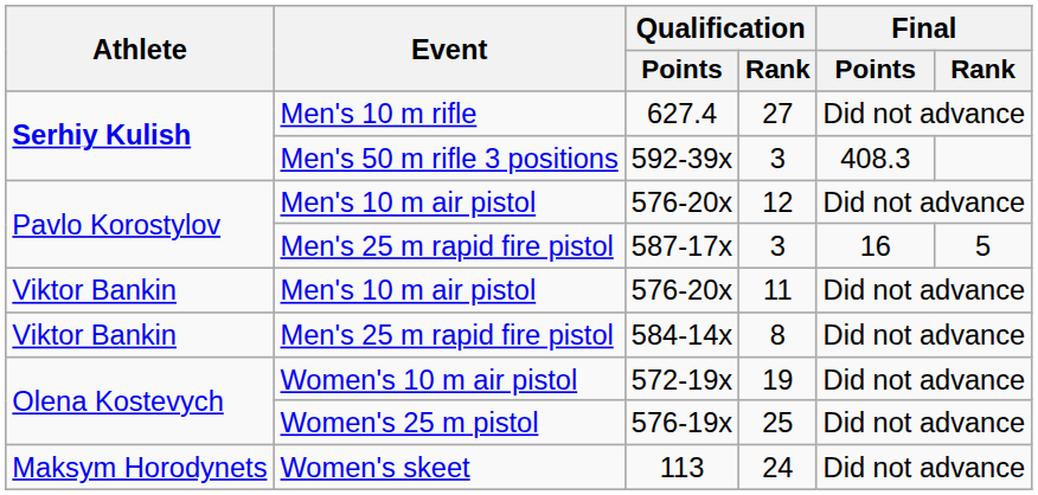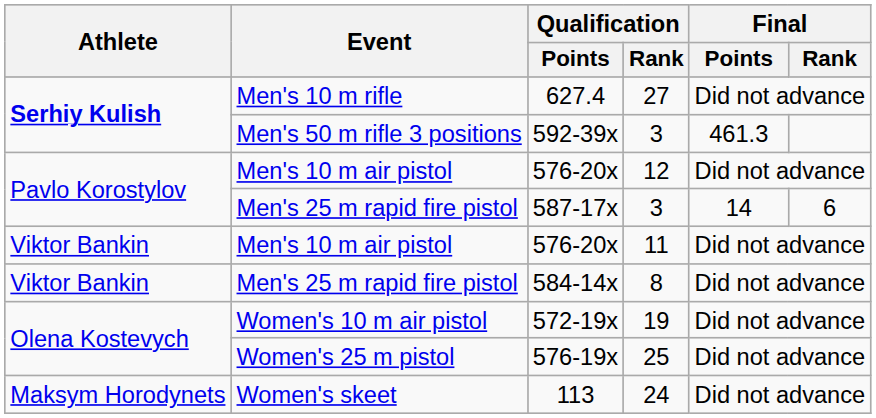 <table class="wikitable" style="font-size:90%">
 <tr>
 <th rowspan="2">Athlete</th>
 <th rowspan="2">Event</th>
 <th colspan=2>Qualification</th>
 <th colspan=2>Final</th>
 </tr>
 <tr style="font-size:95%">
 <th>Points</th>
 <th>Rank</th>
 <th>Points</th>
 <th>Rank</th>
 </tr>
 <tr align="center">
 <td rowspan="2" align="left"><strong><a href='#'>Serhiy Kulish</a></strong></td>
 <td align="left"><a href='#'>Men's 10 m rifle</a></td>
 <td>627.4</td>
 <td>27</td>
 <td colspan=2>Did not advance</td>
 </tr>
 <tr align="center">
 <td align="left"><a href='#'>Men's 50 m rifle 3 positions</a></td>
 <td>592-39x</td>
 <td>3</td>
-<td>408.3</td>
+<td>461.3</td>
 <td></td>
 </tr>
 <tr align="center">
 <td rowspan="2" align="left"><a href='#'>Pavlo Korostylov</a></td>
 <td align="left"><a href='#'>Men's 10 m air pistol</a></td>
 <td>576-20x</td>
 <td>12</td>
 <td colspan=2>Did not advance</td>
 </tr>
 <tr align=center>
 <td align=left><a href='#'>Men's 25 m rapid fire pistol</a></td>
 <td>587-17x</td>
 <td>3</td>
-<td>16</td>
-<td>5</td>
+<td>14</td>
+<td>6</td>
 </tr>
 <tr align="center">
 <td align="left"><a href='#'>Viktor Bankin</a></td>
 <td align="left"><a href='#'>Men's 10 m air pistol</a></td>
 <td>576-20x</td>
 <td>11</td>
 <td colspan=2>Did not advance</td>
 </tr>
 <tr align=center>
 <td align="left"><a href='#'>Viktor Bankin</a></td>
 <td align=left><a href='#'>Men's 25 m rapid fire pistol</a></td>
 <td>584-14x</td>
 <td>8</td>
 <td colspan=2>Did not advance</td>
 </tr>
 <tr align=center>
 <td rowspan="2" align="left"><a href='#'>Olena Kostevych</a></td>
 <td align=left><a href='#'>Women's 10 m air pistol</a></td>
 <td>572-19x</td>
 <td>19</td>
 <td colspan=2>Did not advance</td>
 </tr>
 <tr align=center>
 <td align="left"><a href='#'>Women's 25 m pistol</a></td>
 <td>576-19x</td>
 <td>25</td>
 <td colspan=2>Did not advance</td>
 </tr>
 <tr align=center>
 <td align=left><a href='#'>Maksym Horodynets</a></td>
 <td align=left><a href='#'>Women's skeet</a></td>
 <td>113</td>
 <td>24</td>
 <td colspan=2>Did not advance</td>
 </tr>
 </table>
